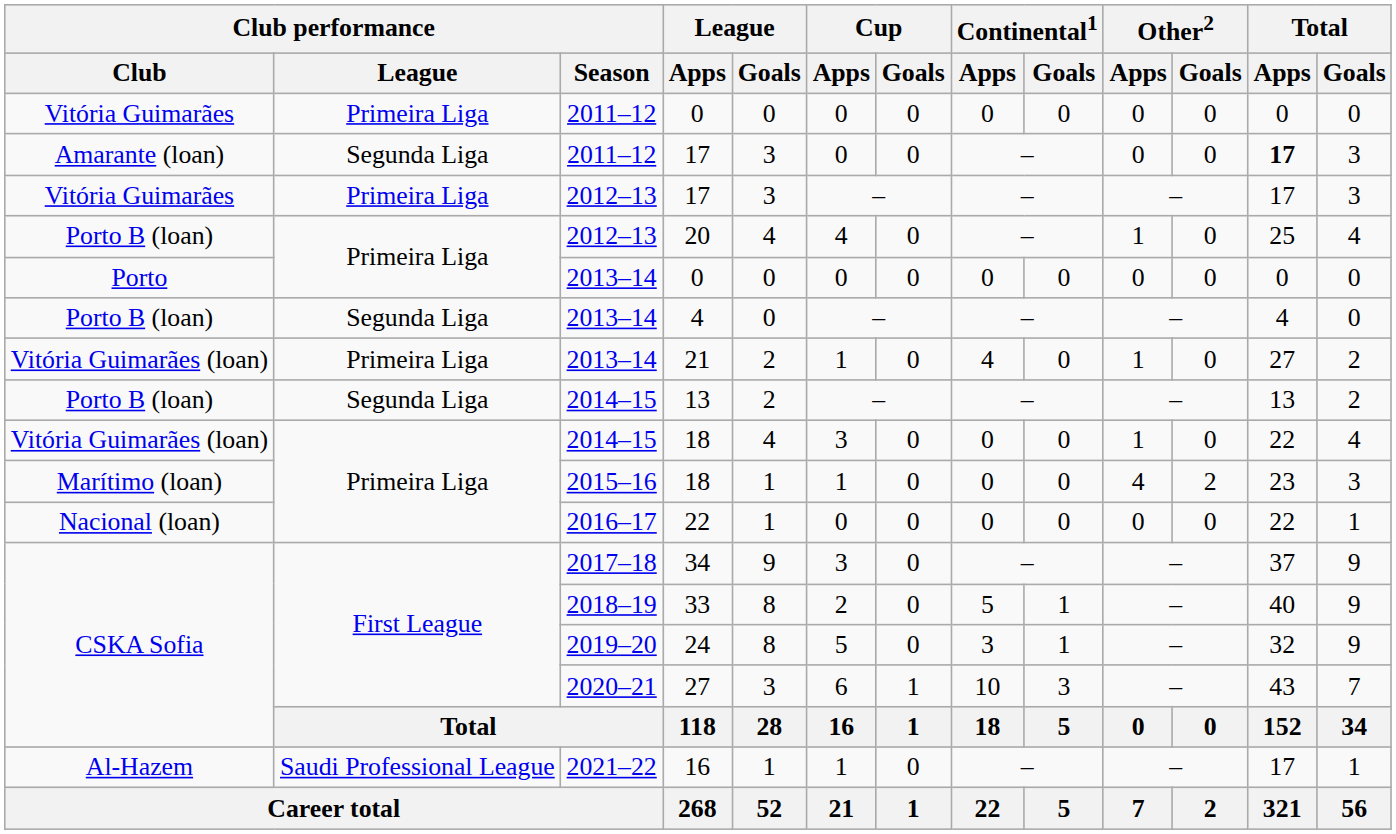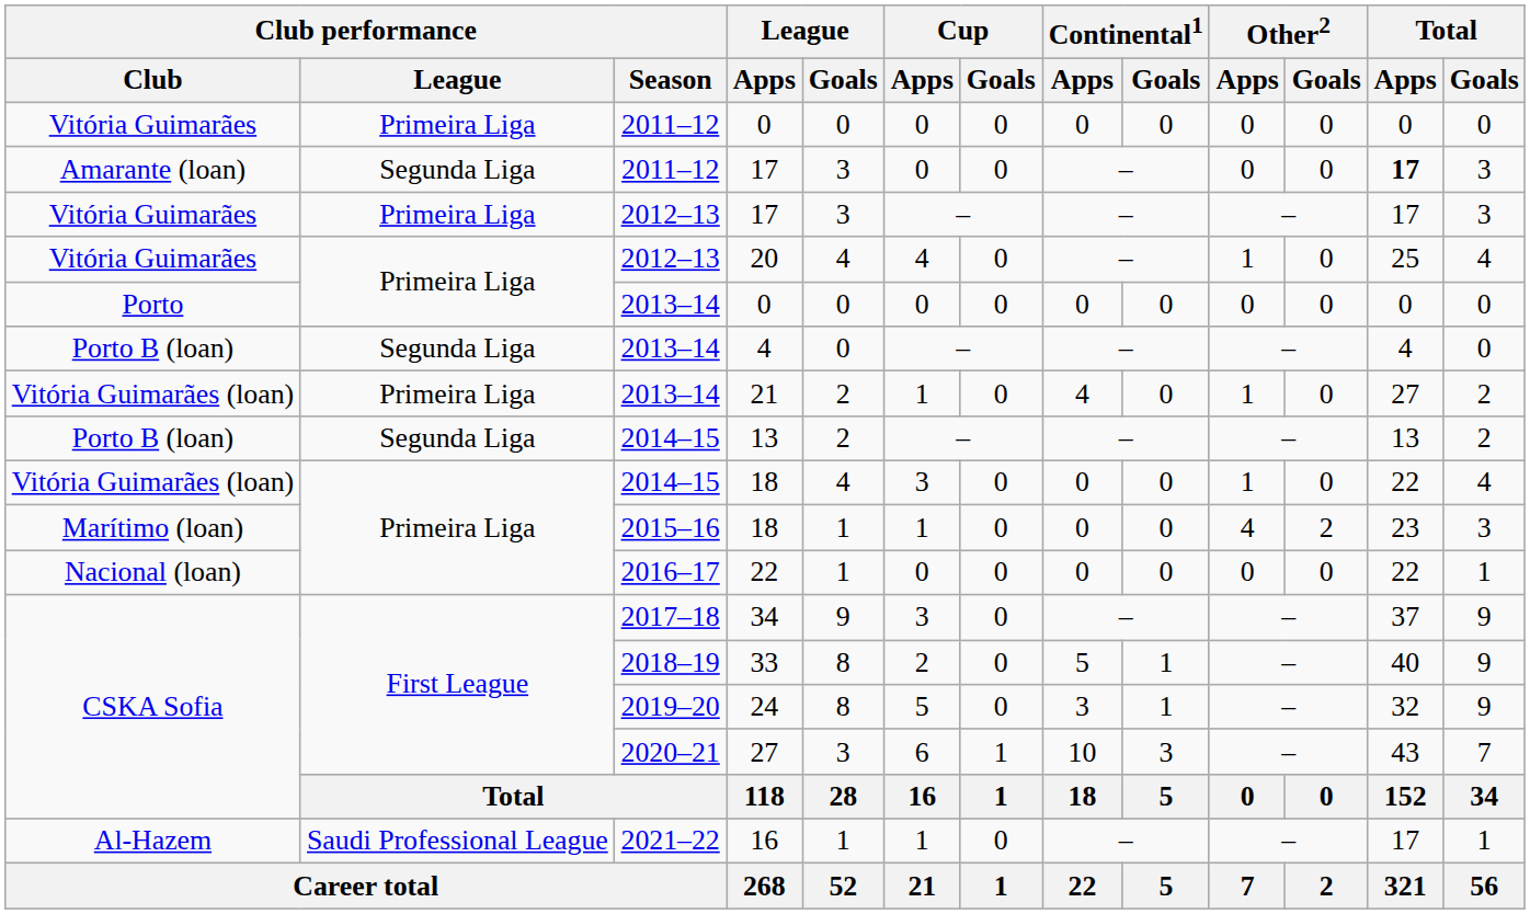 <table class="wikitable" style="text-align: center">
 <tr>
 <th Colspan="3">Club performance</th>
 <th Colspan="2">League</th>
 <th Colspan="2">Cup</th>
 <th Colspan="2">Continental<sup>1</sup></th>
 <th Colspan="2">Other<sup>2</sup></th>
 <th Colspan="3">Total</th>
 </tr>
 <tr>
 <th>Club</th>
 <th>League</th>
 <th>Season</th>
 <th>Apps</th>
 <th>Goals</th>
 <th>Apps</th>
 <th>Goals</th>
 <th>Apps</th>
 <th>Goals</th>
 <th>Apps</th>
 <th>Goals</th>
 <th>Apps</th>
 <th>Goals</th>
 </tr>
 <tr>
 <td rowspan="1" valign="center"><a href='#'>Vitória Guimarães</a></td>
 <td rowspan="1"><a href='#'>Primeira Liga</a></td>
 <td><a href='#'>2011–12</a></td>
 <td>0</td>
 <td>0</td>
 <td>0</td>
 <td>0</td>
 <td>0</td>
 <td>0</td>
 <td>0</td>
 <td>0</td>
 <td>0</td>
 <td>0</td>
 </tr>
 <tr>
 <td rowspan="1" valign="center"><a href='#'>Amarante</a> (loan)</td>
 <td rowspan="1">Segunda Liga</td>
 <td><a href='#'>2011–12</a></td>
 <td>17</td>
 <td>3</td>
 <td>0</td>
 <td>0</td>
 <td colspan="2">–</td>
 <td>0</td>
 <td>0</td>
 <td><strong>17</strong></td>
 <td>3</td>
 </tr>
 <tr>
 <td rowspan="1" valign="center"><a href='#'>Vitória Guimarães</a></td>
 <td rowspan="1"><a href='#'>Primeira Liga</a></td>
 <td><a href='#'>2012–13</a></td>
 <td>17</td>
 <td>3</td>
 <td colspan="2">–</td>
 <td colspan="2">–</td>
 <td colspan="2">–</td>
 <td>17</td>
 <td>3</td>
 </tr>
 <tr>
-<td rowspan="1" valign="center"><a href='#'>Porto B</a> (loan)</td>
+<td rowspan="1" valign="center"><a href='#'>Vitória Guimarães</a></td>
 <td rowspan="2">Primeira Liga</td>
 <td><a href='#'>2012–13</a></td>
 <td>20</td>
 <td>4</td>
 <td>4</td>
 <td>0</td>
 <td colspan="2">–</td>
 <td>1</td>
 <td>0</td>
 <td>25</td>
 <td>4</td>
 </tr>
 <tr>
 <td rowspan="1" valign="center"><a href='#'>Porto</a></td>
 <td><a href='#'>2013–14</a></td>
 <td>0</td>
 <td>0</td>
 <td>0</td>
 <td>0</td>
 <td>0</td>
 <td>0</td>
 <td>0</td>
 <td>0</td>
 <td>0</td>
 <td>0</td>
 </tr>
 <tr>
 <td rowspan="1" valign="center"><a href='#'>Porto B</a> (loan)</td>
 <td rowspan="1">Segunda Liga</td>
 <td><a href='#'>2013–14</a></td>
 <td>4</td>
 <td>0</td>
 <td colspan="2">–</td>
 <td colspan="2">–</td>
 <td colspan="2">–</td>
 <td>4</td>
 <td>0</td>
 </tr>
 <tr>
 <td rowspan="1" valign="center"><a href='#'>Vitória Guimarães</a> (loan)</td>
 <td rowspan="1">Primeira Liga</td>
 <td><a href='#'>2013–14</a></td>
 <td>21</td>
 <td>2</td>
 <td>1</td>
 <td>0</td>
 <td>4</td>
 <td>0</td>
 <td>1</td>
 <td>0</td>
 <td>27</td>
 <td>2</td>
 </tr>
 <tr>
 <td rowspan="1" valign="center"><a href='#'>Porto B</a> (loan)</td>
 <td rowspan="1">Segunda Liga</td>
 <td><a href='#'>2014–15</a></td>
 <td>13</td>
 <td>2</td>
 <td colspan="2">–</td>
 <td colspan="2">–</td>
 <td colspan="2">–</td>
 <td>13</td>
 <td>2</td>
 </tr>
 <tr>
 <td rowspan="1" valign="center"><a href='#'>Vitória Guimarães</a> (loan)</td>
 <td rowspan="3">Primeira Liga</td>
 <td><a href='#'>2014–15</a></td>
 <td>18</td>
 <td>4</td>
 <td>3</td>
 <td>0</td>
 <td>0</td>
 <td>0</td>
 <td>1</td>
 <td>0</td>
 <td>22</td>
 <td>4</td>
 </tr>
 <tr>
 <td rowspan="1" valign="center"><a href='#'>Marítimo</a> (loan)</td>
 <td><a href='#'>2015–16</a></td>
 <td>18</td>
 <td>1</td>
 <td>1</td>
 <td>0</td>
 <td>0</td>
 <td>0</td>
 <td>4</td>
 <td>2</td>
 <td>23</td>
 <td>3</td>
 </tr>
 <tr>
 <td rowspan="1" valign="center"><a href='#'>Nacional</a> (loan)</td>
 <td><a href='#'>2016–17</a></td>
 <td>22</td>
 <td>1</td>
 <td>0</td>
 <td>0</td>
 <td>0</td>
 <td>0</td>
 <td>0</td>
 <td>0</td>
 <td>22</td>
 <td>1</td>
 </tr>
 <tr>
 <td rowspan="5" valign="center"><a href='#'>CSKA Sofia</a></td>
 <td rowspan="4"><a href='#'>First League</a></td>
 <td><a href='#'>2017–18</a></td>
 <td>34</td>
 <td>9</td>
 <td>3</td>
 <td>0</td>
 <td colspan="2">–</td>
 <td colspan="2">–</td>
 <td>37</td>
 <td>9</td>
 </tr>
 <tr>
 <td><a href='#'>2018–19</a></td>
 <td>33</td>
 <td>8</td>
 <td>2</td>
 <td>0</td>
 <td>5</td>
 <td>1</td>
 <td colspan="2">–</td>
 <td>40</td>
 <td>9</td>
 </tr>
 <tr>
 <td><a href='#'>2019–20</a></td>
 <td>24</td>
 <td>8</td>
 <td>5</td>
 <td>0</td>
 <td>3</td>
 <td>1</td>
 <td colspan="2">–</td>
 <td>32</td>
 <td>9</td>
 </tr>
 <tr>
 <td><a href='#'>2020–21</a></td>
 <td>27</td>
 <td>3</td>
 <td>6</td>
 <td>1</td>
 <td>10</td>
 <td>3</td>
 <td colspan="2">–</td>
 <td>43</td>
 <td>7</td>
 </tr>
 <tr>
 <th colspan="2">Total</th>
 <th>118</th>
 <th>28</th>
 <th>16</th>
 <th>1</th>
 <th>18</th>
 <th>5</th>
 <th>0</th>
 <th>0</th>
 <th>152</th>
 <th>34</th>
 </tr>
 <tr>
 <td rowspan="1" valign="center"><a href='#'>Al-Hazem</a></td>
 <td rowspan="1"><a href='#'>Saudi Professional League</a></td>
 <td><a href='#'>2021–22</a></td>
 <td>16</td>
 <td>1</td>
 <td>1</td>
 <td>0</td>
 <td colspan="2">–</td>
 <td colspan="2">–</td>
 <td>17</td>
 <td>1</td>
 </tr>
 <tr>
 <th colspan="3">Career total</th>
 <th>268</th>
 <th>52</th>
 <th>21</th>
 <th>1</th>
 <th>22</th>
 <th>5</th>
 <th>7</th>
 <th>2</th>
 <th>321</th>
 <th>56</th>
 </tr>
 </table>
